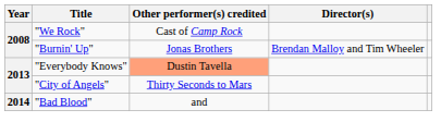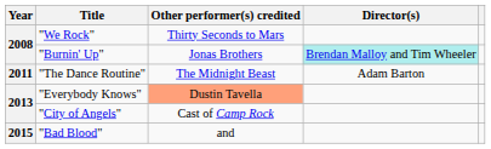 <table class="wikitable sortable plainrowheaders" style="text-align:center;">
 <tr>
 <th scope="col">Year</th>
 <th scope="col">Title</th>
 <th scope="col">Other performer(s) credited</th>
 <th scope="col">Director(s)</th>
 <th scope="col"></th>
 </tr>
 <tr>
 <th scope="row" rowspan="2">2008</th>
 <td style="text-align:left;">"<a href='#'>We Rock</a>" </td>
-<td>Cast of <em><a href='#'>Camp Rock</a></em></td>
+<td><a href='#'>Thirty Seconds to Mars</a></td>
 <td></td>
 <td></td>
 </tr>
 <tr>
 <td style="text-align:left;">"<a href='#'>Burnin' Up</a>"</td>
 <td><a href='#'>Jonas Brothers</a></td>
-<td><a href='#'>Brendan Malloy</a> and Tim Wheeler</td>
+<td style="background: paleturquoise;"><a href='#'>Brendan Malloy</a> and Tim Wheeler</td>
+<td></td>
+</tr>
+<tr>
+<th scope="row">2011</th>
+<td style="text-align:left;">"The Dance Routine"</td>
+<td><a href='#'>The Midnight Beast</a></td>
+<td>Adam Barton</td>
 <td></td>
 </tr>
 <tr>
 <th scope="row" rowspan="2">2013</th>
 <td style="text-align:left;">"Everybody Knows"</td>
 <td style="background: lightsalmon;">Dustin Tavella</td>
 <td></td>
 <td></td>
 </tr>
 <tr>
 <td style="text-align:left;">"<a href='#'>City of Angels</a>"</td>
-<td><a href='#'>Thirty Seconds to Mars</a></td>
+<td>Cast of <em><a href='#'>Camp Rock</a></em></td>
 <td></td>
 <td></td>
 </tr>
 <tr>
-<th scope="row">2014</th>
+<th scope="row">2015</th>
 <td style="text-align:left;">"<a href='#'>Bad Blood</a>"</td>
 <td> and <br></td>
 <td></td>
 <td></td>
 </tr>
 </table>
